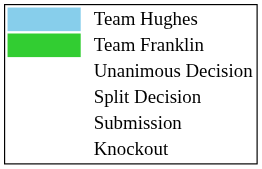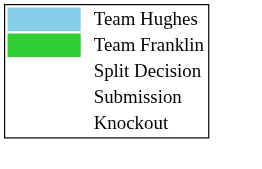 <table style="border:1px solid black;" align=left>
 <tr>
 <td style="background:skyblue; width:40px;"></td>
 <td> </td>
 <td>Team Hughes</td>
 </tr>
 <tr>
 <td style="background:limegreen; width:40px;"></td>
 <td> </td>
 <td>Team Franklin</td>
-</tr>
-<tr>
-<td style="width:60px;"></td>
-<td> </td>
-<td>Unanimous Decision</td>
 </tr>
 <tr>
 <td style="width:60px;"></td>
 <td> </td>
 <td>Split Decision</td>
 </tr>
 <tr>
 <td style="width:60px;"></td>
 <td> </td>
 <td>Submission</td>
 </tr>
 <tr>
 <td style="width:60px;"></td>
 <td> </td>
 <td>Knockout</td>
 </tr>
 </table>
